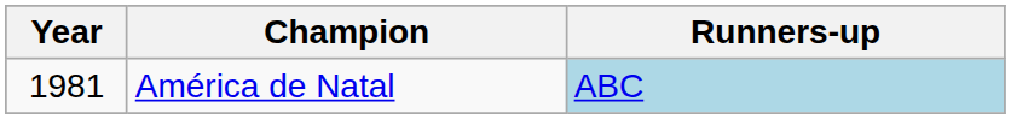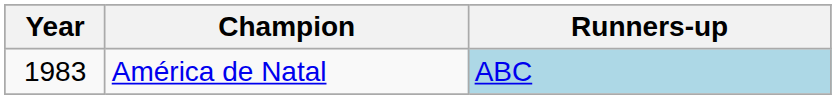 <table class="wikitable">
 <tr>
 <th width=50>Year</th>
 <th width=200>Champion</th>
 <th width=200>Runners-up</th>
 </tr>
 <tr>
-<td align=center>1981</td>
+<td align=center>1983</td>
 <td> <a href='#'>América de Natal</a></td>
 <td style="background: lightblue;"> <a href='#'>ABC</a></td>
 </tr>
 </table>
